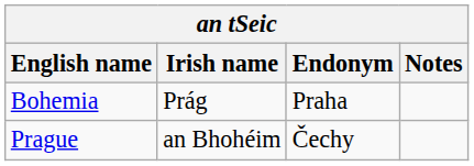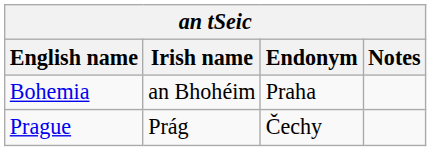 <table class="wikitable sortable">
 <tr>
 <th colspan="4"> <em>an tSeic</em></th>
 </tr>
 <tr>
 <th>English name</th>
 <th>Irish name</th>
 <th>Endonym</th>
 <th>Notes</th>
 </tr>
 <tr>
 <td><a href='#'>Bohemia</a></td>
-<td>Prág</td>
+<td>an Bhohéim</td>
 <td>Praha</td>
 <td></td>
 </tr>
 <tr>
 <td><a href='#'>Prague</a></td>
-<td>an Bhohéim</td>
+<td>Prág</td>
 <td>Čechy</td>
 <td></td>
 </tr>
 </table>
